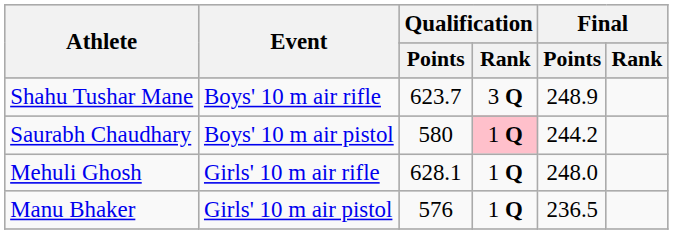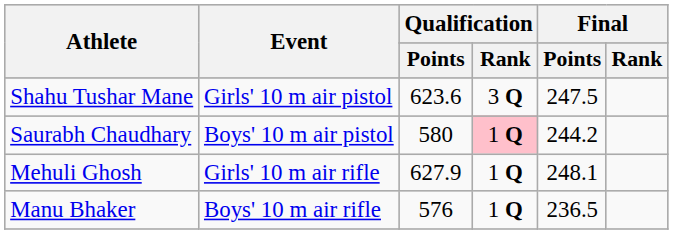 <table class="wikitable" style="text-align:center; font-size:90%">
 <tr>
 <th rowspan="2">Athlete</th>
 <th rowspan="2">Event</th>
 <th colspan="2">Qualification</th>
 <th colspan="2">Final</th>
 </tr>
 <tr style="font-size:95%">
 <th>Points</th>
 <th>Rank</th>
 <th>Points</th>
 <th>Rank</th>
 </tr>
 <tr>
 <td align=left><a href='#'>Shahu Tushar Mane</a></td>
-<td align=left><a href='#'>Boys' 10 m air rifle</a></td>
-<td>623.7</td>
+<td align=left><a href='#'>Girls' 10 m air pistol</a></td>
+<td>623.6</td>
 <td>3 <strong>Q</strong></td>
-<td>248.9</td>
+<td>247.5</td>
 <td></td>
 </tr>
 <tr>
 <td align=left><a href='#'>Saurabh Chaudhary</a></td>
 <td align=left><a href='#'>Boys' 10 m air pistol</a></td>
 <td>580</td>
 <td style="background: pink;">1 <strong>Q</strong></td>
 <td>244.2</td>
 <td></td>
 </tr>
 <tr>
 <td align=left><a href='#'>Mehuli Ghosh</a></td>
 <td align=left><a href='#'>Girls' 10 m air rifle</a></td>
-<td>628.1</td>
+<td>627.9</td>
 <td>1 <strong>Q</strong></td>
-<td>248.0</td>
+<td>248.1</td>
 <td></td>
 </tr>
 <tr>
 <td align=left><a href='#'>Manu Bhaker</a></td>
-<td align=left><a href='#'>Girls' 10 m air pistol</a></td>
+<td align=left><a href='#'>Boys' 10 m air rifle</a></td>
 <td>576</td>
 <td>1 <strong>Q</strong></td>
 <td>236.5</td>
 <td></td>
 </tr>
 </table>
